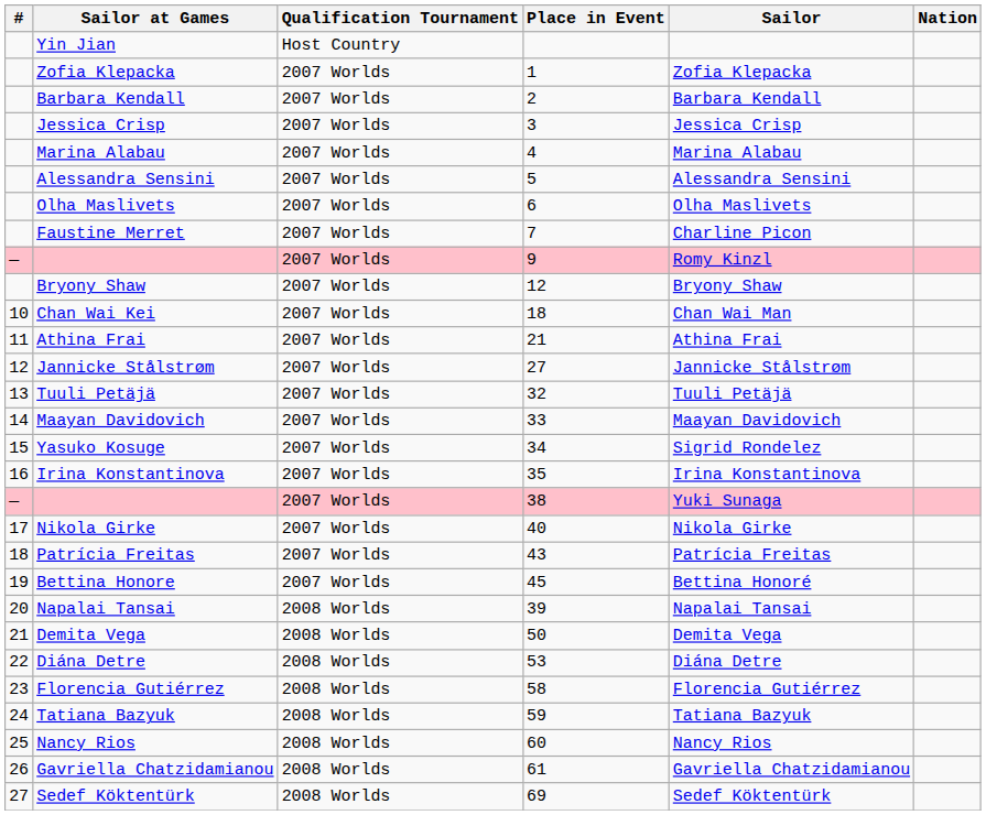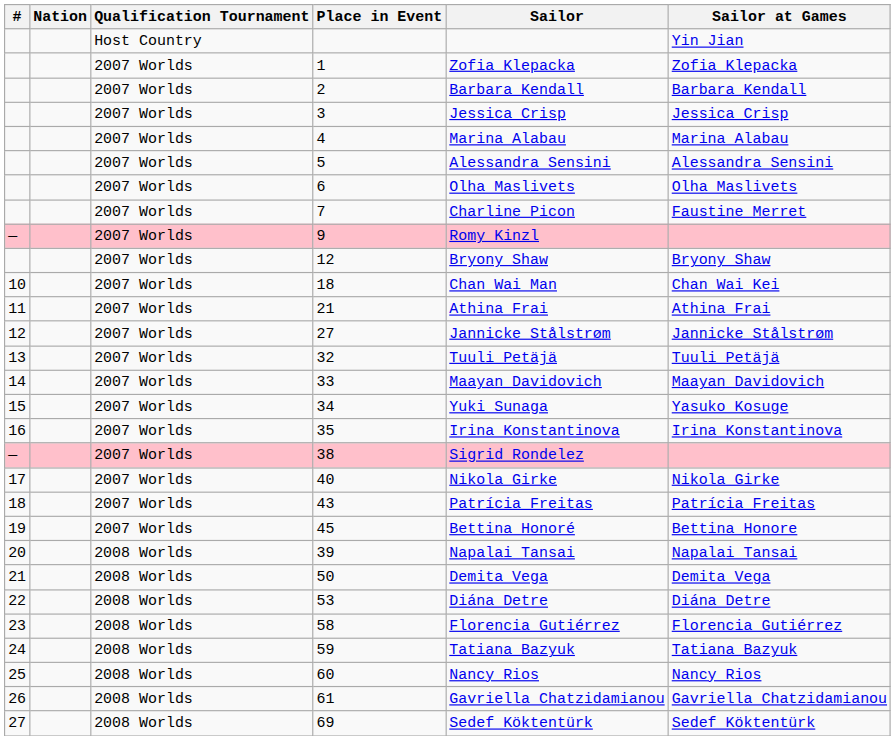 <table class="sortable wikitable">
 <tr>
 <th>#</th>
-<th>Sailor at Games</th>
+<th>Nation</th>
 <th>Qualification Tournament</th>
 <th>Place in Event</th>
 <th>Sailor</th>
-<th>Nation</th>
+<th>Sailor at Games</th>
 </tr>
 <tr>
 <td></td>
-<td><a href='#'>Yin Jian</a></td>
+<td></td>
 <td>Host Country</td>
 <td></td>
 <td></td>
-<td></td>
+<td><a href='#'>Yin Jian</a></td>
 </tr>
 <tr>
 <td></td>
-<td><a href='#'>Zofia Klepacka</a></td>
+<td></td>
 <td>2007 Worlds</td>
 <td>1</td>
 <td><a href='#'>Zofia Klepacka</a></td>
-<td></td>
+<td><a href='#'>Zofia Klepacka</a></td>
 </tr>
 <tr>
 <td></td>
-<td><a href='#'>Barbara Kendall</a></td>
+<td></td>
 <td>2007 Worlds</td>
 <td>2</td>
 <td><a href='#'>Barbara Kendall</a></td>
-<td></td>
+<td><a href='#'>Barbara Kendall</a></td>
 </tr>
 <tr>
 <td></td>
-<td><a href='#'>Jessica Crisp</a></td>
+<td></td>
 <td>2007 Worlds</td>
 <td>3</td>
 <td><a href='#'>Jessica Crisp</a></td>
-<td></td>
+<td><a href='#'>Jessica Crisp</a></td>
 </tr>
 <tr>
 <td></td>
-<td><a href='#'>Marina Alabau</a></td>
+<td></td>
 <td>2007 Worlds</td>
 <td>4</td>
 <td><a href='#'>Marina Alabau</a></td>
-<td></td>
+<td><a href='#'>Marina Alabau</a></td>
 </tr>
 <tr>
 <td></td>
-<td><a href='#'>Alessandra Sensini</a></td>
+<td></td>
 <td>2007 Worlds</td>
 <td>5</td>
 <td><a href='#'>Alessandra Sensini</a></td>
-<td></td>
+<td><a href='#'>Alessandra Sensini</a></td>
 </tr>
 <tr>
 <td></td>
-<td><a href='#'>Olha Maslivets</a></td>
+<td></td>
 <td>2007 Worlds</td>
 <td>6</td>
 <td><a href='#'>Olha Maslivets</a></td>
-<td></td>
+<td><a href='#'>Olha Maslivets</a></td>
 </tr>
 <tr>
 <td></td>
-<td><a href='#'>Faustine Merret</a></td>
+<td></td>
 <td>2007 Worlds</td>
 <td>7</td>
 <td><a href='#'>Charline Picon</a></td>
-<td></td>
+<td><a href='#'>Faustine Merret</a></td>
 </tr>
 <tr bgcolor=#FFC0CB>
 <td>—</td>
 <td></td>
 <td>2007 Worlds</td>
 <td>9</td>
 <td><a href='#'>Romy Kinzl</a></td>
 <td></td>
 </tr>
 <tr>
 <td></td>
-<td><a href='#'>Bryony Shaw</a></td>
+<td></td>
 <td>2007 Worlds</td>
 <td>12</td>
 <td><a href='#'>Bryony Shaw</a></td>
-<td></td>
+<td><a href='#'>Bryony Shaw</a></td>
 </tr>
 <tr>
 <td>10</td>
-<td><a href='#'>Chan Wai Kei</a></td>
+<td></td>
 <td>2007 Worlds</td>
 <td>18</td>
 <td><a href='#'>Chan Wai Man</a></td>
-<td></td>
+<td><a href='#'>Chan Wai Kei</a></td>
 </tr>
 <tr>
 <td>11</td>
-<td><a href='#'>Athina Frai</a></td>
+<td></td>
 <td>2007 Worlds</td>
 <td>21</td>
 <td><a href='#'>Athina Frai</a></td>
-<td></td>
+<td><a href='#'>Athina Frai</a></td>
 </tr>
 <tr>
 <td>12</td>
-<td><a href='#'>Jannicke Stålstrøm</a></td>
+<td></td>
 <td>2007 Worlds</td>
 <td>27</td>
 <td><a href='#'>Jannicke Stålstrøm</a></td>
-<td></td>
+<td><a href='#'>Jannicke Stålstrøm</a></td>
 </tr>
 <tr>
 <td>13</td>
-<td><a href='#'>Tuuli Petäjä</a></td>
+<td></td>
 <td>2007 Worlds</td>
 <td>32</td>
 <td><a href='#'>Tuuli Petäjä</a></td>
-<td></td>
+<td><a href='#'>Tuuli Petäjä</a></td>
 </tr>
 <tr>
 <td>14</td>
-<td><a href='#'>Maayan Davidovich</a></td>
+<td></td>
 <td>2007 Worlds</td>
 <td>33</td>
 <td><a href='#'>Maayan Davidovich</a></td>
-<td></td>
+<td><a href='#'>Maayan Davidovich</a></td>
 </tr>
 <tr>
 <td>15</td>
-<td><a href='#'>Yasuko Kosuge</a></td>
+<td></td>
 <td>2007 Worlds</td>
 <td>34</td>
-<td><a href='#'>Sigrid Rondelez</a></td>
-<td></td>
+<td><a href='#'>Yuki Sunaga</a></td>
+<td><a href='#'>Yasuko Kosuge</a></td>
 </tr>
 <tr>
 <td>16</td>
-<td><a href='#'>Irina Konstantinova</a></td>
+<td></td>
 <td>2007 Worlds</td>
 <td>35</td>
 <td><a href='#'>Irina Konstantinova</a></td>
-<td></td>
+<td><a href='#'>Irina Konstantinova</a></td>
 </tr>
 <tr bgcolor=#FFC0CB>
 <td>—</td>
 <td></td>
 <td>2007 Worlds</td>
 <td>38</td>
-<td><a href='#'>Yuki Sunaga</a></td>
+<td><a href='#'>Sigrid Rondelez</a></td>
 <td></td>
 </tr>
 <tr>
 <td>17</td>
-<td><a href='#'>Nikola Girke</a></td>
+<td></td>
 <td>2007 Worlds</td>
 <td>40</td>
 <td><a href='#'>Nikola Girke</a></td>
-<td></td>
+<td><a href='#'>Nikola Girke</a></td>
 </tr>
 <tr>
 <td>18</td>
-<td><a href='#'>Patrícia Freitas</a></td>
+<td></td>
 <td>2007 Worlds</td>
 <td>43</td>
 <td><a href='#'>Patrícia Freitas</a></td>
-<td></td>
+<td><a href='#'>Patrícia Freitas</a></td>
 </tr>
 <tr>
 <td>19</td>
-<td><a href='#'>Bettina Honore</a></td>
+<td></td>
 <td>2007 Worlds</td>
 <td>45</td>
 <td><a href='#'>Bettina Honoré</a></td>
-<td></td>
+<td><a href='#'>Bettina Honore</a></td>
 </tr>
 <tr>
 <td>20</td>
-<td><a href='#'>Napalai Tansai</a></td>
+<td></td>
 <td>2008 Worlds</td>
 <td>39</td>
 <td><a href='#'>Napalai Tansai</a></td>
-<td></td>
+<td><a href='#'>Napalai Tansai</a></td>
 </tr>
 <tr>
 <td>21</td>
-<td><a href='#'>Demita Vega</a></td>
+<td></td>
 <td>2008 Worlds</td>
 <td>50</td>
 <td><a href='#'>Demita Vega</a></td>
-<td></td>
+<td><a href='#'>Demita Vega</a></td>
 </tr>
 <tr>
 <td>22</td>
-<td><a href='#'>Diána Detre</a></td>
+<td></td>
 <td>2008 Worlds</td>
 <td>53</td>
 <td><a href='#'>Diána Detre</a></td>
-<td></td>
+<td><a href='#'>Diána Detre</a></td>
 </tr>
 <tr>
 <td>23</td>
-<td><a href='#'>Florencia Gutiérrez</a></td>
+<td></td>
 <td>2008 Worlds</td>
 <td>58</td>
 <td><a href='#'>Florencia Gutiérrez</a></td>
-<td></td>
+<td><a href='#'>Florencia Gutiérrez</a></td>
 </tr>
 <tr>
 <td>24</td>
-<td><a href='#'>Tatiana Bazyuk</a></td>
+<td></td>
 <td>2008 Worlds</td>
 <td>59</td>
 <td><a href='#'>Tatiana Bazyuk</a></td>
-<td></td>
+<td><a href='#'>Tatiana Bazyuk</a></td>
 </tr>
 <tr>
 <td>25</td>
-<td><a href='#'>Nancy Rios</a></td>
+<td></td>
 <td>2008 Worlds</td>
 <td>60</td>
 <td><a href='#'>Nancy Rios</a></td>
-<td></td>
+<td><a href='#'>Nancy Rios</a></td>
 </tr>
 <tr>
 <td>26</td>
-<td><a href='#'>Gavriella Chatzidamianou</a></td>
+<td></td>
 <td>2008 Worlds</td>
 <td>61</td>
 <td><a href='#'>Gavriella Chatzidamianou</a></td>
-<td></td>
+<td><a href='#'>Gavriella Chatzidamianou</a></td>
 </tr>
 <tr>
 <td>27</td>
-<td><a href='#'>Sedef Köktentürk</a></td>
+<td></td>
 <td>2008 Worlds</td>
 <td>69</td>
 <td><a href='#'>Sedef Köktentürk</a></td>
-<td></td>
+<td><a href='#'>Sedef Köktentürk</a></td>
 </tr>
 </table>
